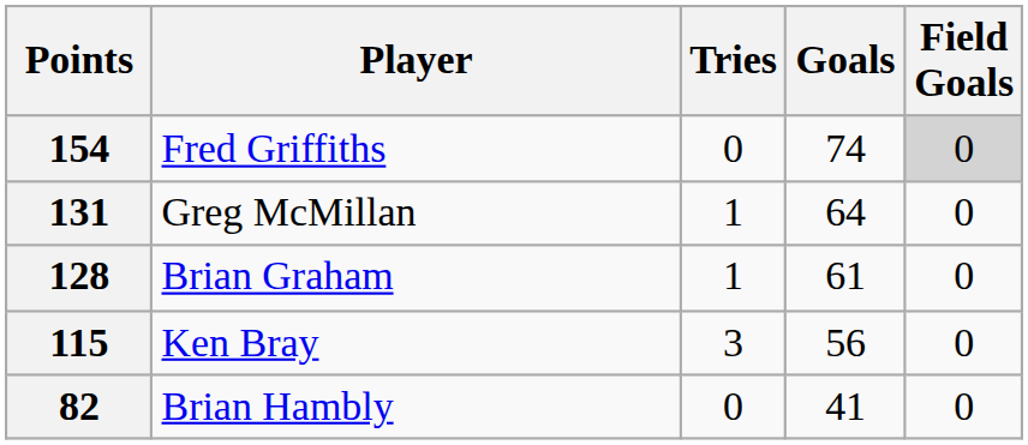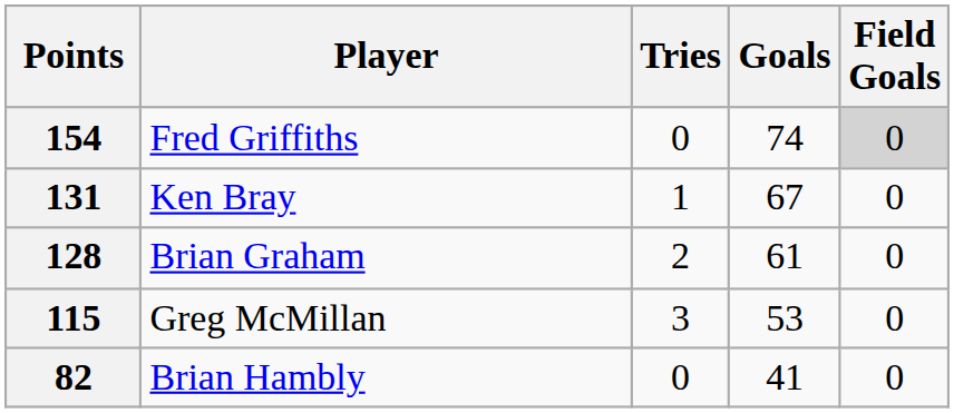 <table class="wikitable" style="text-align:left;">
 <tr>
 <th width=50>Points</th>
 <th width=200>Player</th>
 <th width=30>Tries</th>
 <th width=30>Goals</th>
 <th width=30>Field Goals</th>
 </tr>
 <tr>
 <th>154</th>
 <td> <a href='#'>Fred Griffiths</a></td>
 <td align=center>0</td>
 <td align=center>74</td>
 <td align=center style="background: lightgrey;">0</td>
 </tr>
 <tr>
 <th>131</th>
-<td> Greg McMillan</td>
+<td> <a href='#'>Ken Bray</a></td>
 <td align=center>1</td>
-<td align=center>64</td>
+<td align=center>67</td>
 <td align=center>0</td>
 </tr>
 <tr>
 <th>128</th>
 <td> <a href='#'>Brian Graham</a></td>
-<td align=center>1</td>
+<td align=center>2</td>
 <td align=center>61</td>
 <td align=center>0</td>
 </tr>
 <tr>
 <th>115</th>
-<td> <a href='#'>Ken Bray</a></td>
+<td> Greg McMillan</td>
 <td align=center>3</td>
-<td align=center>56</td>
+<td align=center>53</td>
 <td align=center>0</td>
 </tr>
 <tr>
 <th>82</th>
 <td> <a href='#'>Brian Hambly</a></td>
 <td align=center>0</td>
 <td align=center>41</td>
 <td align=center>0</td>
 </tr>
 </table>
